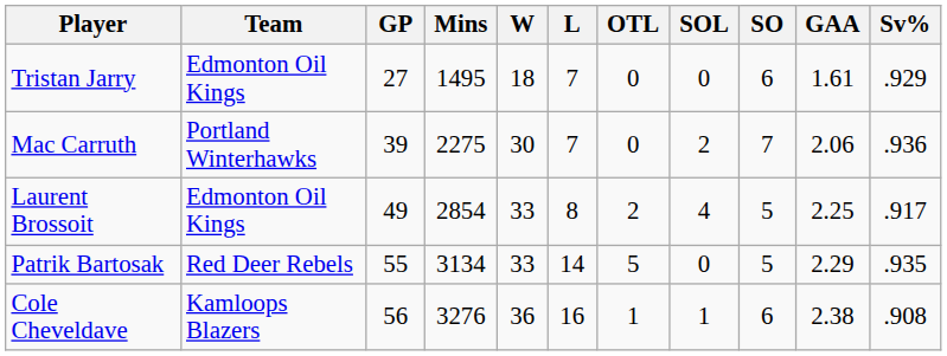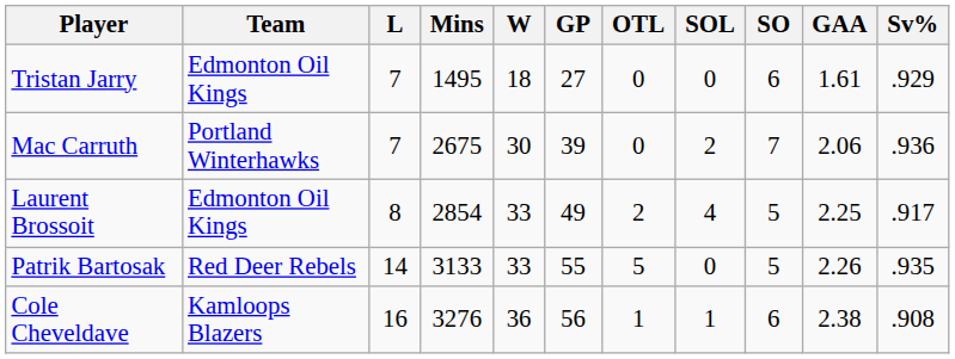 <table class="wikitable sortable" style="text-align: center">
 <tr>
 <td class="unsortable" align=center bgcolor=#F2F2F2 style="width: 15em"><strong>Player</strong></td>
 <th style="width: 15em">Team</th>
-<th style="width:  4em">GP</th>
+<th style="width:  4em">L</th>
 <th style="width:  4em">Mins</th>
 <th style="width:  4em">W</th>
-<th style="width:  4em">L</th>
+<th style="width:  4em">GP</th>
 <th style="width:  4em">OTL</th>
 <th style="width:  4em">SOL</th>
 <th style="width:  4em">SO</th>
 <th style="width:  4em">GAA</th>
 <th style="width:  4em">Sv%</th>
 </tr>
 <tr>
 <td align=left><a href='#'>Tristan Jarry</a></td>
 <td align=left><a href='#'>Edmonton Oil Kings</a></td>
-<td>27</td>
+<td>7</td>
 <td>1495</td>
 <td>18</td>
-<td>7</td>
+<td>27</td>
 <td>0</td>
 <td>0</td>
 <td>6</td>
 <td>1.61</td>
 <td>.929</td>
 </tr>
 <tr>
 <td align=left><a href='#'>Mac Carruth</a></td>
 <td align=left><a href='#'>Portland Winterhawks</a></td>
+<td>7</td>
+<td>2675</td>
+<td>30</td>
 <td>39</td>
-<td>2275</td>
-<td>30</td>
-<td>7</td>
 <td>0</td>
 <td>2</td>
 <td>7</td>
 <td>2.06</td>
 <td>.936</td>
 </tr>
 <tr>
 <td align=left><a href='#'>Laurent Brossoit</a></td>
 <td align=left><a href='#'>Edmonton Oil Kings</a></td>
-<td>49</td>
+<td>8</td>
 <td>2854</td>
 <td>33</td>
-<td>8</td>
+<td>49</td>
 <td>2</td>
 <td>4</td>
 <td>5</td>
 <td>2.25</td>
 <td>.917</td>
 </tr>
 <tr>
 <td align=left><a href='#'>Patrik Bartosak</a></td>
 <td align=left><a href='#'>Red Deer Rebels</a></td>
+<td>14</td>
+<td>3133</td>
+<td>33</td>
 <td>55</td>
-<td>3134</td>
-<td>33</td>
-<td>14</td>
 <td>5</td>
 <td>0</td>
 <td>5</td>
-<td>2.29</td>
+<td>2.26</td>
 <td>.935</td>
 </tr>
 <tr>
 <td align=left><a href='#'>Cole Cheveldave</a></td>
 <td align=left><a href='#'>Kamloops Blazers</a></td>
-<td>56</td>
+<td>16</td>
 <td>3276</td>
 <td>36</td>
-<td>16</td>
+<td>56</td>
 <td>1</td>
 <td>1</td>
 <td>6</td>
 <td>2.38</td>
 <td>.908</td>
 </tr>
 </table>
